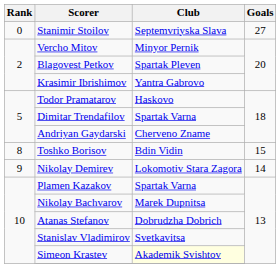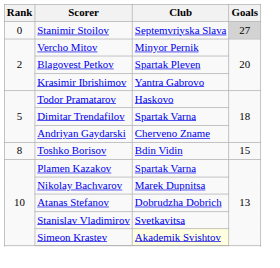 <table class="wikitable" style="text-align:center">
 <tr>
 <th>Rank</th>
 <th>Scorer</th>
 <th>Club</th>
 <th>Goals</th>
 </tr>
 <tr>
 <td rowspan="1">0</td>
 <td align="left"> <a href='#'>Stanimir Stoilov</a></td>
 <td align="left"><a href='#'>Septemvriyska Slava</a></td>
-<td rowspan="1">27</td>
+<td rowspan="1" style="background: lightgrey;">27</td>
 </tr>
 <tr>
 <td rowspan="3">2</td>
 <td align="left"> <a href='#'>Vercho Mitov</a></td>
 <td align="left"><a href='#'>Minyor Pernik</a></td>
 <td rowspan="3">20</td>
 </tr>
 <tr>
 <td align="left"> <a href='#'>Blagovest Petkov</a></td>
 <td align="left"><a href='#'>Spartak Pleven</a></td>
 </tr>
 <tr>
 <td align="left"> <a href='#'>Krasimir Ibrishimov</a></td>
 <td align="left"><a href='#'>Yantra Gabrovo</a></td>
 </tr>
 <tr>
 <td rowspan="3">5</td>
 <td align="left"> <a href='#'>Todor Pramatarov</a></td>
 <td align="left"><a href='#'>Haskovo</a></td>
 <td rowspan="3">18</td>
 </tr>
 <tr>
 <td align="left"> <a href='#'>Dimitar Trendafilov</a></td>
 <td align="left"><a href='#'>Spartak Varna</a></td>
 </tr>
 <tr>
 <td align="left"> <a href='#'>Andriyan Gaydarski</a></td>
 <td align="left"><a href='#'>Cherveno Zname</a></td>
 </tr>
 <tr>
 <td rowspan="1">8</td>
 <td align="left"> <a href='#'>Toshko Borisov</a></td>
 <td align="left"><a href='#'>Bdin Vidin</a></td>
 <td rowspan="1">15</td>
 </tr>
 <tr>
-<td rowspan="1">9</td>
-<td align="left"> <a href='#'>Nikolay Demirev</a></td>
-<td align="left"><a href='#'>Lokomotiv Stara Zagora</a></td>
-<td rowspan="1">14</td>
-</tr>
-<tr>
 <td rowspan="6">10</td>
 <td align="left"> <a href='#'>Plamen Kazakov</a></td>
 <td align="left"><a href='#'>Spartak Varna</a></td>
 <td rowspan="6">13</td>
 </tr>
 <tr>
 <td align="left"> <a href='#'>Nikolay Bachvarov</a></td>
 <td align="left"><a href='#'>Marek Dupnitsa</a></td>
 </tr>
 <tr>
 <td align="left"> <a href='#'>Atanas Stefanov</a></td>
 <td align="left"><a href='#'>Dobrudzha Dobrich</a></td>
 </tr>
 <tr>
 <td align="left"> <a href='#'>Stanislav Vladimirov</a></td>
 <td align="left"><a href='#'>Svetkavitsa</a></td>
 </tr>
 <tr>
 <td align="left"> <a href='#'>Simeon Krastev</a></td>
 <td align="left" style="background: lightyellow;"><a href='#'>Akademik Svishtov</a></td>
 </tr>
 <tr>
 </tr>
 </table>
